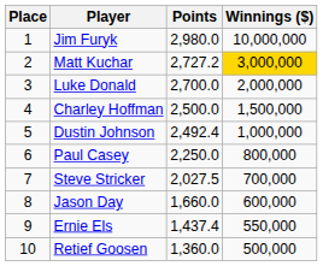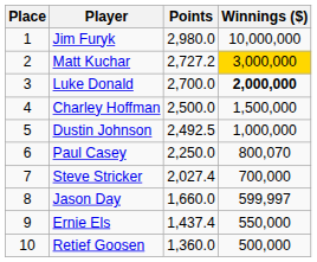 <table class="wikitable">
 <tr>
 <th>Place</th>
 <th>Player</th>
 <th>Points</th>
 <th>Winnings ($)</th>
 </tr>
 <tr>
 <td align=center>1</td>
 <td> <a href='#'>Jim Furyk</a></td>
 <td>2,980.0</td>
 <td align=center>10,000,000</td>
 </tr>
 <tr>
 <td align=center>2</td>
 <td> <a href='#'>Matt Kuchar</a></td>
 <td>2,727.2</td>
 <td align=center style="background: gold;">3,000,000</td>
 </tr>
 <tr>
 <td align=center>3</td>
 <td> <a href='#'>Luke Donald</a></td>
 <td>2,700.0</td>
-<td align=center>2,000,000</td>
+<td align=center><strong>2,000,000</strong></td>
 </tr>
 <tr>
 <td align=center>4</td>
 <td> <a href='#'>Charley Hoffman</a></td>
 <td>2,500.0</td>
 <td align=center>1,500,000</td>
 </tr>
 <tr>
 <td align=center>5</td>
 <td> <a href='#'>Dustin Johnson</a></td>
-<td>2,492.4</td>
+<td>2,492.5</td>
 <td align=center>1,000,000</td>
 </tr>
 <tr>
 <td align=center>6</td>
 <td> <a href='#'>Paul Casey</a></td>
 <td>2,250.0</td>
-<td align=center>800,000</td>
+<td align=center>800,070</td>
 </tr>
 <tr>
 <td align=center>7</td>
 <td> <a href='#'>Steve Stricker</a></td>
-<td>2,027.5</td>
+<td>2,027.4</td>
 <td align=center>700,000</td>
 </tr>
 <tr>
 <td align=center>8</td>
 <td> <a href='#'>Jason Day</a></td>
 <td>1,660.0</td>
-<td align=center>600,000</td>
+<td align=center>599,997</td>
 </tr>
 <tr>
 <td align=center>9</td>
 <td> <a href='#'>Ernie Els</a></td>
 <td>1,437.4</td>
 <td align=center>550,000</td>
 </tr>
 <tr>
 <td align=center>10</td>
 <td> <a href='#'>Retief Goosen</a></td>
 <td>1,360.0</td>
 <td align=center>500,000</td>
 </tr>
 </table>
